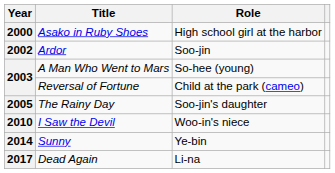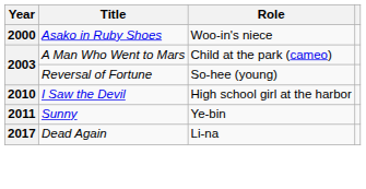 <table class="wikitable sortable plainrowheaders">
 <tr>
 <th scope="col">Year</th>
 <th scope="col">Title</th>
 <th scope="col">Role</th>
 <th scope="col" class="unsortable"></th>
 </tr>
 <tr>
 <th scope="row">2000</th>
 <td><em><a href='#'>Asako in Ruby Shoes</a></em></td>
-<td>High school girl at the harbor</td>
-<td></td>
-</tr>
-<tr>
-<th scope="row">2002</th>
-<td><a href='#'><em>Ardor</em></a></td>
-<td>Soo-jin</td>
+<td>Woo-in's niece</td>
 <td></td>
 </tr>
 <tr>
 <th scope="row" rowspan="2">2003</th>
 <td><em>A Man Who Went to Mars</em></td>
-<td>So-hee (young)</td>
+<td>Child at the park (<a href='#'>cameo</a>)</td>
 <td></td>
 </tr>
 <tr>
 <td><em>Reversal of Fortune</em></td>
-<td>Child at the park (<a href='#'>cameo</a>)</td>
-<td></td>
-</tr>
-<tr>
-<th scope="row">2005</th>
-<td><em>The Rainy Day</em></td>
-<td>Soo-jin's daughter</td>
+<td>So-hee (young)</td>
 <td></td>
 </tr>
 <tr>
 <th scope="row">2010</th>
 <td><em><a href='#'>I Saw the Devil</a></em></td>
-<td>Woo-in's niece</td>
+<td>High school girl at the harbor</td>
 <td></td>
 </tr>
 <tr>
-<th scope="row">2014</th>
+<th scope="row">2011</th>
 <td><a href='#'><em>Sunny</em></a></td>
 <td>Ye-bin</td>
 <td></td>
 </tr>
 <tr>
 <th scope="row">2017</th>
 <td><em>Dead Again</em></td>
 <td>Li-na</td>
 <td></td>
 </tr>
 </table>
